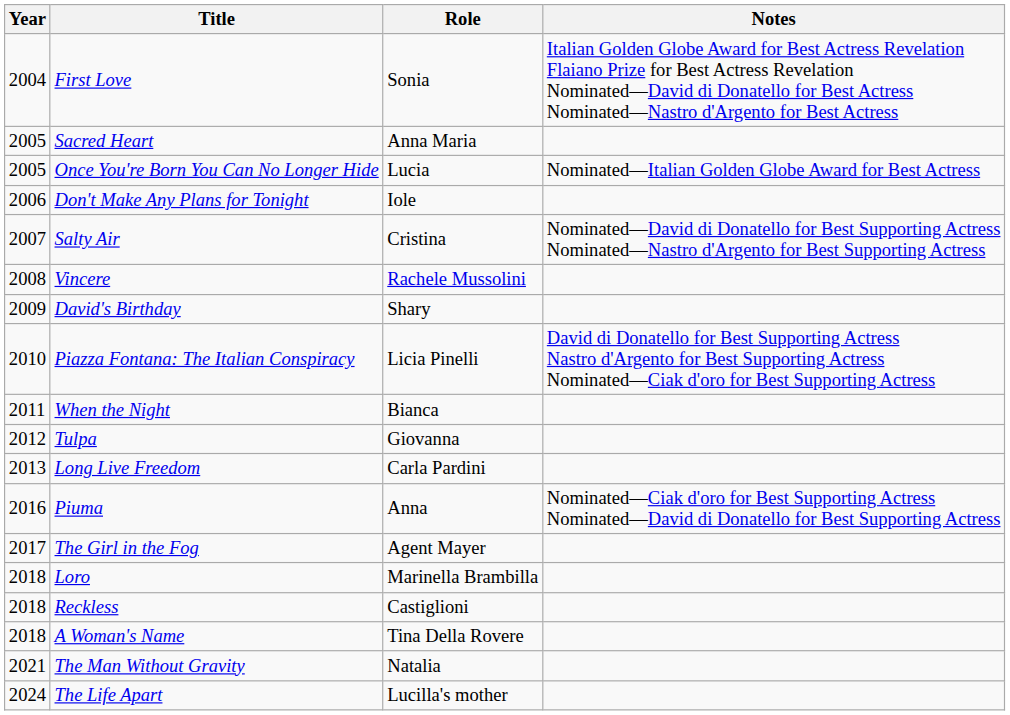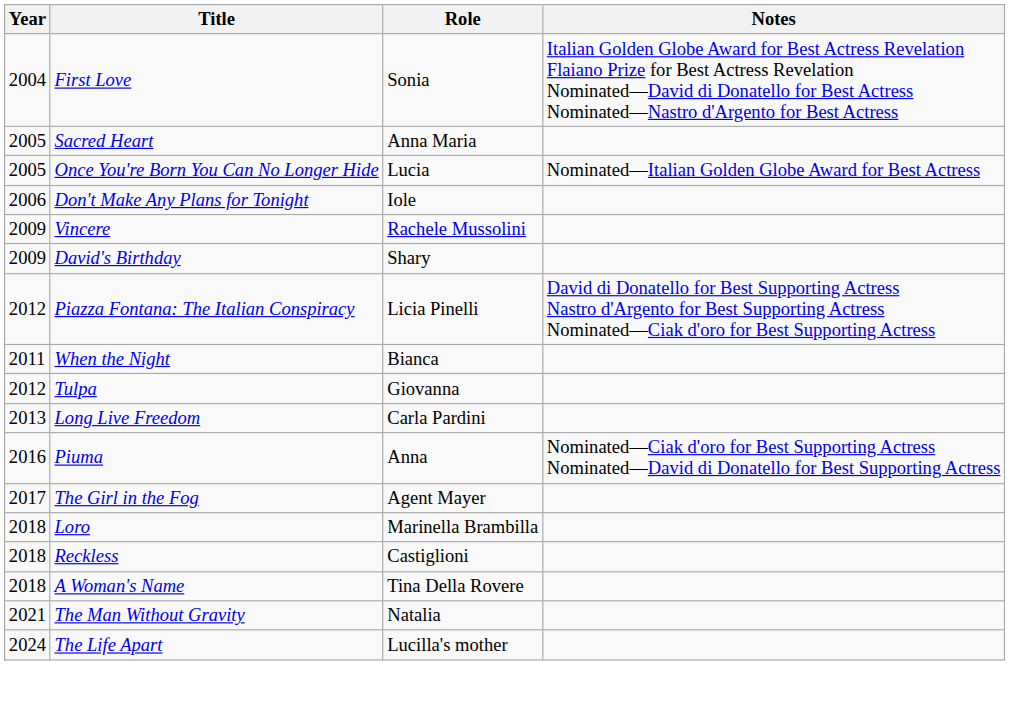 <table class="wikitable sortable">
 <tr>
 <th>Year</th>
 <th>Title</th>
 <th>Role</th>
 <th class="unsortable">Notes</th>
 </tr>
 <tr>
 <td>2004</td>
 <td><em><a href='#'>First Love</a></em></td>
 <td>Sonia</td>
 <td><a href='#'>Italian Golden Globe Award for Best Actress Revelation</a><br><a href='#'>Flaiano Prize</a> for Best Actress Revelation<br>Nominated—<a href='#'>David di Donatello for Best Actress</a><br>Nominated—<a href='#'>Nastro d'Argento for Best Actress</a></td>
 </tr>
 <tr>
 <td>2005</td>
 <td><em><a href='#'>Sacred Heart</a></em></td>
 <td>Anna Maria</td>
 <td></td>
 </tr>
 <tr>
 <td>2005</td>
 <td><em><a href='#'>Once You're Born You Can No Longer Hide</a></em></td>
 <td>Lucia</td>
 <td>Nominated—<a href='#'>Italian Golden Globe Award for Best Actress</a></td>
 </tr>
 <tr>
 <td>2006</td>
 <td><em><a href='#'>Don't Make Any Plans for Tonight</a></em></td>
 <td>Iole</td>
 <td></td>
 </tr>
 <tr>
-<td>2007</td>
-<td><em><a href='#'>Salty Air</a></em></td>
-<td>Cristina</td>
-<td>Nominated—<a href='#'>David di Donatello for Best Supporting Actress</a><br>Nominated—<a href='#'>Nastro d'Argento for Best Supporting Actress</a></td>
-</tr>
-<tr>
-<td>2008</td>
+<td>2009</td>
 <td><em><a href='#'>Vincere</a></em></td>
 <td><a href='#'>Rachele Mussolini</a></td>
 <td></td>
 </tr>
 <tr>
 <td>2009</td>
 <td><em><a href='#'>David's Birthday</a></em></td>
 <td>Shary</td>
 <td></td>
 </tr>
 <tr>
-<td>2010</td>
+<td>2012</td>
 <td><em><a href='#'>Piazza Fontana: The Italian Conspiracy</a></em></td>
 <td>Licia Pinelli</td>
 <td><a href='#'>David di Donatello for Best Supporting Actress</a><br><a href='#'>Nastro d'Argento for Best Supporting Actress</a><br>Nominated—<a href='#'>Ciak d'oro for Best Supporting Actress</a></td>
 </tr>
 <tr>
 <td>2011</td>
 <td><em><a href='#'>When the Night</a></em></td>
 <td>Bianca</td>
 <td></td>
 </tr>
 <tr>
 <td>2012</td>
 <td><em><a href='#'>Tulpa</a></em></td>
 <td>Giovanna</td>
 <td></td>
 </tr>
 <tr>
 <td>2013</td>
 <td><em><a href='#'>Long Live Freedom</a></em></td>
 <td>Carla Pardini</td>
 <td></td>
 </tr>
 <tr>
 <td>2016</td>
 <td><em><a href='#'>Piuma</a></em></td>
 <td>Anna</td>
 <td>Nominated—<a href='#'>Ciak d'oro for Best Supporting Actress</a><br>Nominated—<a href='#'>David di Donatello for Best Supporting Actress</a></td>
 </tr>
 <tr>
 <td>2017</td>
 <td><em><a href='#'>The Girl in the Fog</a></em></td>
 <td>Agent Mayer</td>
 <td></td>
 </tr>
 <tr>
 <td>2018</td>
 <td><em><a href='#'>Loro</a></em></td>
 <td>Marinella Brambilla</td>
 <td></td>
 </tr>
 <tr>
 <td>2018</td>
 <td><em><a href='#'>Reckless</a></em></td>
 <td>Castiglioni</td>
 <td></td>
 </tr>
 <tr>
 <td>2018</td>
 <td><em><a href='#'>A Woman's Name</a></em></td>
 <td>Tina Della Rovere</td>
 <td></td>
 </tr>
 <tr>
 <td>2021</td>
 <td><em><a href='#'>The Man Without Gravity</a></em></td>
 <td>Natalia</td>
 <td></td>
 </tr>
 <tr>
 <td>2024</td>
 <td><em><a href='#'>The Life Apart</a></em></td>
 <td>Lucilla's mother</td>
 <td></td>
 </tr>
 </table>
